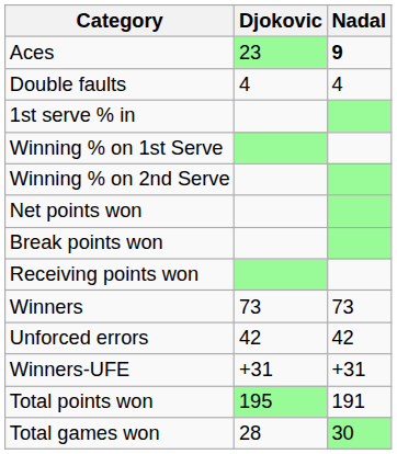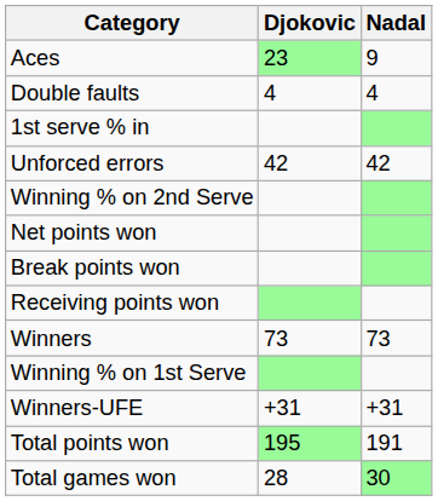 <table class="wikitable">
 <tr>
 <th>Category</th>
 <th>Djokovic</th>
 <th>Nadal</th>
 </tr>
 <tr>
 <td>Aces</td>
 <td bgcolor=98FB98>23</td>
-<td><strong>9</strong></td>
+<td>9</td>
 </tr>
 <tr>
 <td>Double faults</td>
 <td>4</td>
 <td>4</td>
 </tr>
 <tr>
 <td>1st serve % in</td>
 <td></td>
 <td bgcolor=98FB98></td>
 </tr>
 <tr>
-<td>Winning % on 1st Serve</td>
-<td bgcolor=98FB98></td>
-<td></td>
+<td>Unforced errors</td>
+<td>42</td>
+<td>42</td>
 </tr>
 <tr>
 <td>Winning % on 2nd Serve</td>
 <td></td>
 <td bgcolor=98FB98></td>
 </tr>
 <tr>
 <td>Net points won</td>
 <td></td>
 <td bgcolor=98FB98></td>
 </tr>
 <tr>
 <td>Break points won</td>
 <td></td>
 <td bgcolor=98FB98></td>
 </tr>
 <tr>
 <td>Receiving points won</td>
 <td bgcolor=98FB98></td>
 <td></td>
 </tr>
 <tr>
 <td>Winners</td>
 <td>73</td>
 <td>73</td>
 </tr>
 <tr>
-<td>Unforced errors</td>
-<td>42</td>
-<td>42</td>
+<td>Winning % on 1st Serve</td>
+<td bgcolor=98FB98></td>
+<td></td>
 </tr>
 <tr>
 <td>Winners-UFE</td>
 <td>+31</td>
 <td>+31</td>
 </tr>
 <tr>
 <td>Total points won</td>
 <td bgcolor=98FB98>195</td>
 <td>191</td>
 </tr>
 <tr>
 <td>Total games won</td>
 <td>28</td>
 <td bgcolor=98FB98>30</td>
 </tr>
 </table>
